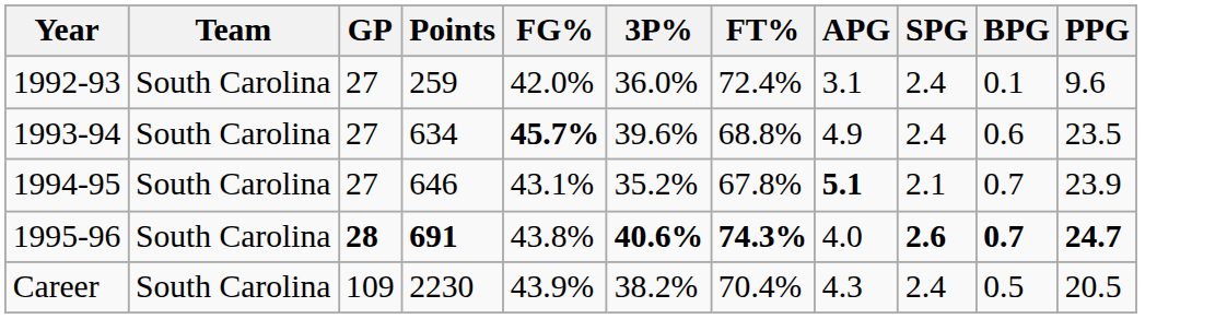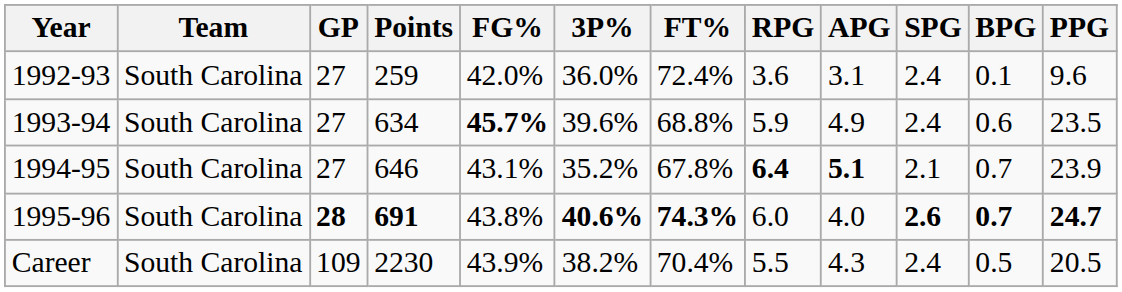 <table class="wikitable">
 <tr>
 <th>Year</th>
 <th>Team</th>
 <th>GP</th>
 <th>Points</th>
 <th>FG%</th>
 <th>3P%</th>
 <th>FT%</th>
+<th>RPG</th>
 <th>APG</th>
 <th>SPG</th>
 <th>BPG</th>
 <th>PPG</th>
 </tr>
 <tr>
 <td>1992-93</td>
 <td>South Carolina</td>
 <td>27</td>
 <td>259</td>
 <td>42.0%</td>
 <td>36.0%</td>
 <td>72.4%</td>
+<td>3.6</td>
 <td>3.1</td>
 <td>2.4</td>
 <td>0.1</td>
 <td>9.6</td>
 </tr>
 <tr>
 <td>1993-94</td>
 <td>South Carolina</td>
 <td>27</td>
 <td>634</td>
 <td><strong>45.7%</strong></td>
 <td>39.6%</td>
 <td>68.8%</td>
+<td>5.9</td>
 <td>4.9</td>
 <td>2.4</td>
 <td>0.6</td>
 <td>23.5</td>
 </tr>
 <tr>
 <td>1994-95</td>
 <td>South Carolina</td>
 <td>27</td>
 <td>646</td>
 <td>43.1%</td>
 <td>35.2%</td>
 <td>67.8%</td>
+<td><strong>6.4</strong></td>
 <td><strong>5.1</strong></td>
 <td>2.1</td>
 <td>0.7</td>
 <td>23.9</td>
 </tr>
 <tr>
 <td>1995-96</td>
 <td>South Carolina</td>
 <td><strong>28</strong></td>
 <td><strong>691</strong></td>
 <td>43.8%</td>
 <td><strong>40.6%</strong></td>
 <td><strong>74.3%</strong></td>
+<td>6.0</td>
 <td>4.0</td>
 <td><strong>2.6</strong></td>
 <td><strong>0.7</strong></td>
 <td><strong>24.7</strong></td>
 </tr>
 <tr>
 <td>Career</td>
 <td>South Carolina</td>
 <td>109</td>
 <td>2230</td>
 <td>43.9%</td>
 <td>38.2%</td>
 <td>70.4%</td>
+<td>5.5</td>
 <td>4.3</td>
 <td>2.4</td>
 <td>0.5</td>
 <td>20.5</td>
 </tr>
 </table>
